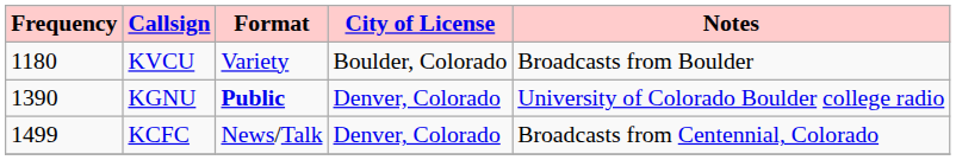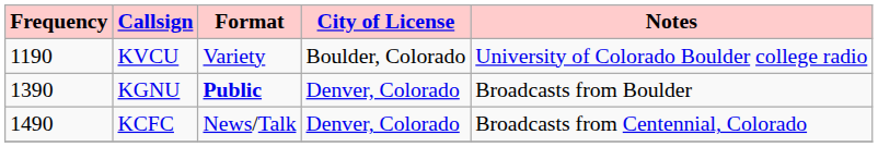 <table class="wikitable" border="1">
 <tr>
 <th style="background:#ffcccc;">Frequency</th>
 <th style="background:#ffcccc;"><a href='#'>Callsign</a></th>
 <th style="background:#ffcccc;">Format</th>
 <th style="background:#ffcccc;"><a href='#'>City of License</a></th>
 <th style="background:#ffcccc;">Notes</th>
 </tr>
 <tr>
-<td>1180</td>
+<td>1190</td>
 <td><a href='#'>KVCU</a></td>
 <td><a href='#'>Variety</a></td>
 <td>Boulder, Colorado</td>
-<td>Broadcasts from Boulder</td>
+<td><a href='#'>University of Colorado Boulder</a> <a href='#'>college radio</a></td>
 </tr>
 <tr>
 <td>1390</td>
 <td><a href='#'>KGNU</a></td>
 <td><strong><a href='#'>Public</a></strong></td>
 <td><a href='#'>Denver, Colorado</a></td>
-<td><a href='#'>University of Colorado Boulder</a> <a href='#'>college radio</a></td>
+<td>Broadcasts from Boulder</td>
 </tr>
 <tr>
-<td>1499</td>
+<td>1490</td>
 <td><a href='#'>KCFC</a></td>
 <td><a href='#'>News</a>/<a href='#'>Talk</a></td>
 <td><a href='#'>Denver, Colorado</a></td>
 <td>Broadcasts from <a href='#'>Centennial, Colorado</a></td>
 </tr>
 <tr>
 </tr>
 </table>
